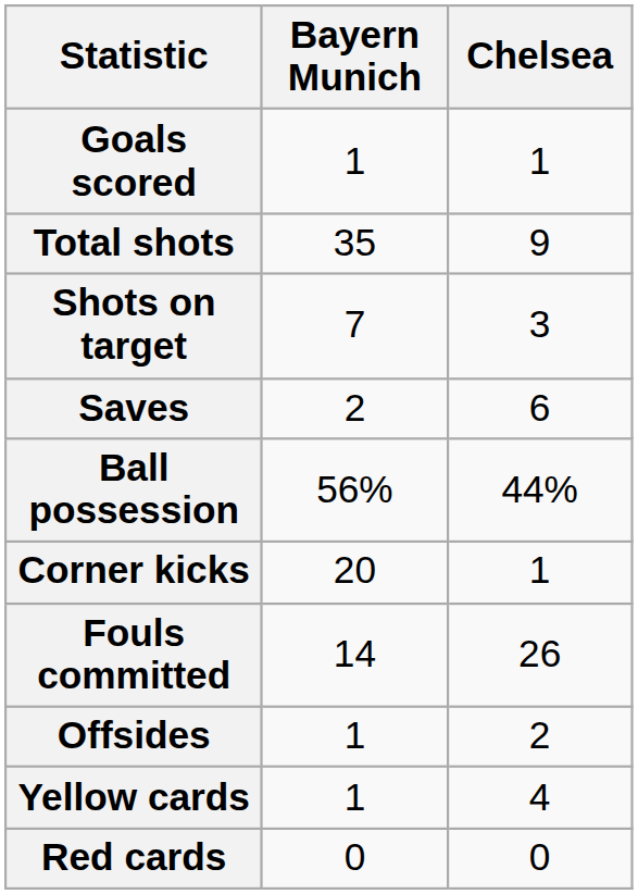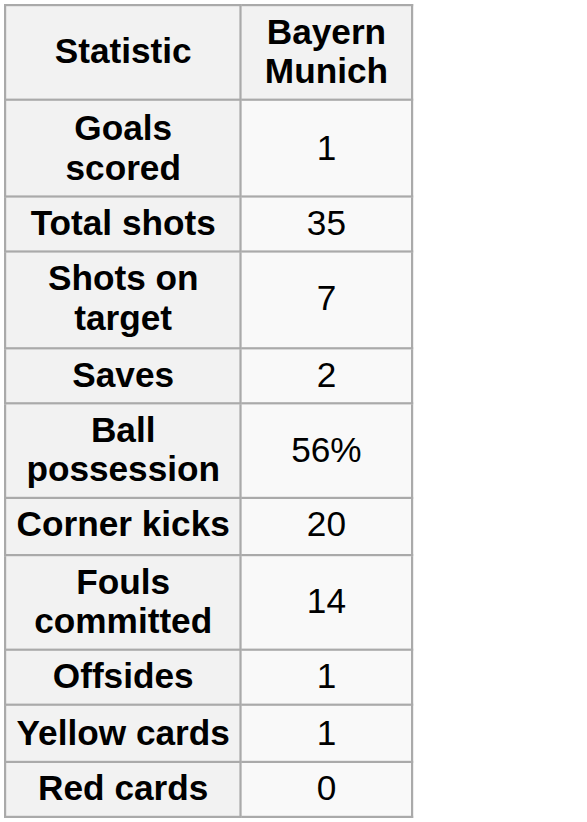 <table class="wikitable plainrowheaders" style="text-align:center">
 <tr>
 <th scope="col" style="width:100px">Statistic</th>
 <th scope="col" style="width:70px">Bayern Munich</th>
-<th scope="col" style="width:70px">Chelsea</th>
 </tr>
 <tr>
 <th scope=row>Goals scored</th>
-<td>1</td>
 <td>1</td>
 </tr>
 <tr>
 <th scope=row>Total shots</th>
 <td>35</td>
-<td>9</td>
 </tr>
 <tr>
 <th scope=row>Shots on target</th>
 <td>7</td>
-<td>3</td>
 </tr>
 <tr>
 <th scope=row>Saves</th>
 <td>2</td>
-<td>6</td>
 </tr>
 <tr>
 <th scope=row>Ball possession</th>
 <td>56%</td>
-<td>44%</td>
 </tr>
 <tr>
 <th scope=row>Corner kicks</th>
 <td>20</td>
-<td>1</td>
 </tr>
 <tr>
 <th scope=row>Fouls committed</th>
 <td>14</td>
-<td>26</td>
 </tr>
 <tr>
 <th scope=row>Offsides</th>
 <td>1</td>
-<td>2</td>
 </tr>
 <tr>
 <th scope=row>Yellow cards</th>
 <td>1</td>
-<td>4</td>
 </tr>
 <tr>
 <th scope=row>Red cards</th>
 <td>0</td>
-<td>0</td>
 </tr>
 </table>
